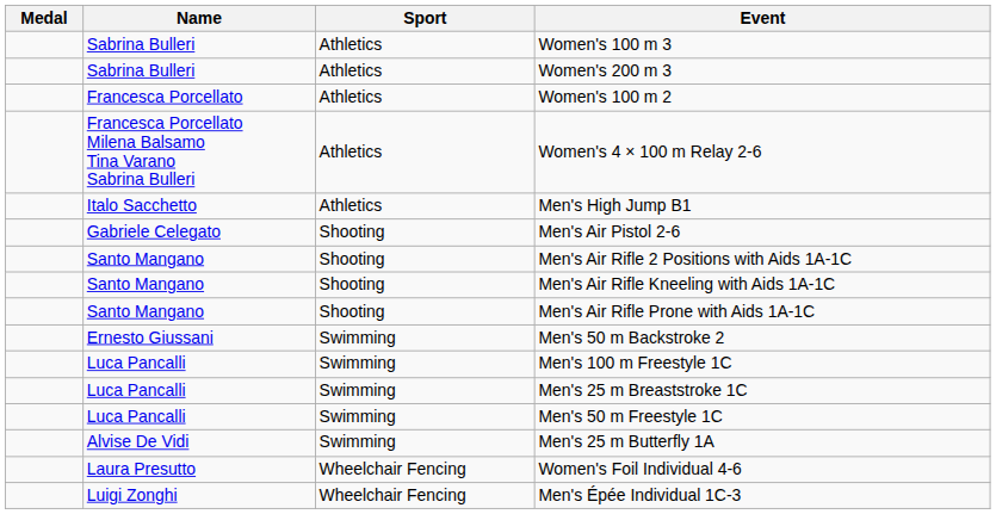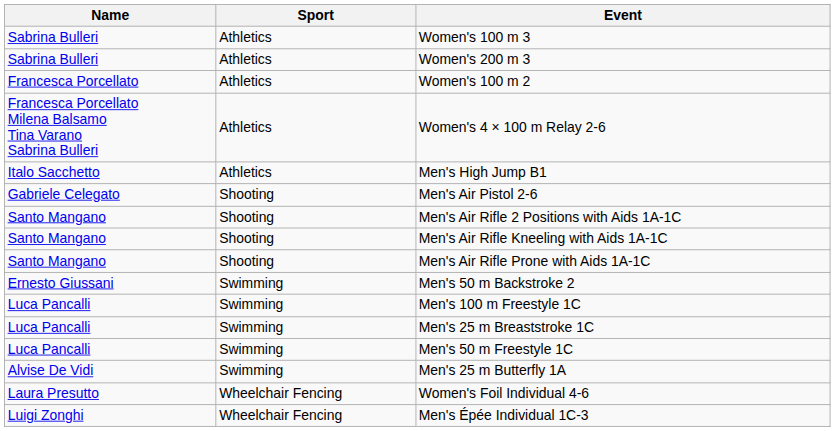 <table class="wikitable" width=60% style="font-size:100%; text-align:left;">
 <tr>
-<th>Medal</th>
 <th>Name</th>
 <th>Sport</th>
 <th>Event</th>
 </tr>
 <tr>
-<td></td>
 <td><a href='#'>Sabrina Bulleri</a></td>
 <td>Athletics</td>
 <td>Women's 100 m 3</td>
 </tr>
 <tr>
-<td></td>
 <td><a href='#'>Sabrina Bulleri</a></td>
 <td>Athletics</td>
 <td>Women's 200 m 3</td>
 </tr>
 <tr>
-<td></td>
 <td><a href='#'>Francesca Porcellato</a></td>
 <td>Athletics</td>
 <td>Women's 100 m 2</td>
 </tr>
 <tr>
-<td></td>
 <td><a href='#'>Francesca Porcellato</a><br><a href='#'>Milena Balsamo</a><br><a href='#'>Tina Varano</a><br><a href='#'>Sabrina Bulleri</a></td>
 <td>Athletics</td>
 <td>Women's 4 × 100 m Relay 2-6</td>
 </tr>
 <tr>
-<td></td>
 <td><a href='#'>Italo Sacchetto</a></td>
 <td>Athletics</td>
 <td>Men's High Jump B1</td>
 </tr>
 <tr>
-<td></td>
 <td><a href='#'>Gabriele Celegato</a></td>
 <td>Shooting</td>
 <td>Men's Air Pistol 2-6</td>
 </tr>
 <tr>
-<td></td>
 <td><a href='#'>Santo Mangano</a></td>
 <td>Shooting</td>
 <td>Men's Air Rifle 2 Positions with Aids 1A-1C</td>
 </tr>
 <tr>
-<td></td>
 <td><a href='#'>Santo Mangano</a></td>
 <td>Shooting</td>
 <td>Men's Air Rifle Kneeling with Aids 1A-1C</td>
 </tr>
 <tr>
-<td></td>
 <td><a href='#'>Santo Mangano</a></td>
 <td>Shooting</td>
 <td>Men's Air Rifle Prone with Aids 1A-1C</td>
 </tr>
 <tr>
-<td></td>
 <td><a href='#'>Ernesto Giussani</a></td>
 <td>Swimming</td>
 <td>Men's 50 m Backstroke 2</td>
 </tr>
 <tr>
-<td></td>
 <td><a href='#'>Luca Pancalli</a></td>
 <td>Swimming</td>
 <td>Men's 100 m Freestyle 1C</td>
 </tr>
 <tr>
-<td></td>
 <td><a href='#'>Luca Pancalli</a></td>
 <td>Swimming</td>
 <td>Men's 25 m Breaststroke 1C</td>
 </tr>
 <tr>
-<td></td>
 <td><a href='#'>Luca Pancalli</a></td>
 <td>Swimming</td>
 <td>Men's 50 m Freestyle 1C</td>
 </tr>
 <tr>
-<td></td>
 <td><a href='#'>Alvise De Vidi</a></td>
 <td>Swimming</td>
 <td>Men's 25 m Butterfly 1A</td>
 </tr>
 <tr>
-<td></td>
 <td><a href='#'>Laura Presutto</a></td>
 <td>Wheelchair Fencing</td>
 <td>Women's Foil Individual 4-6</td>
 </tr>
 <tr>
-<td></td>
 <td><a href='#'>Luigi Zonghi</a></td>
 <td>Wheelchair Fencing</td>
 <td>Men's Épée Individual 1C-3</td>
 </tr>
 </table>
